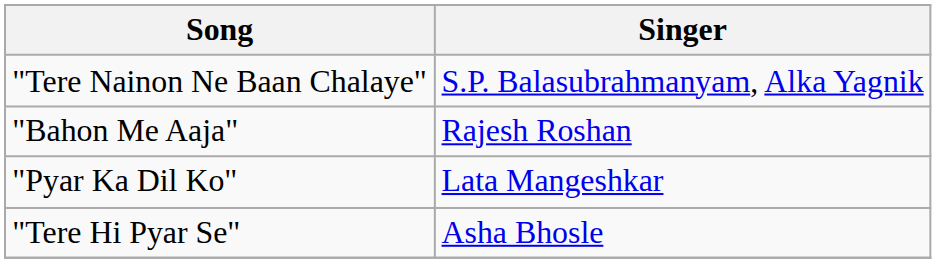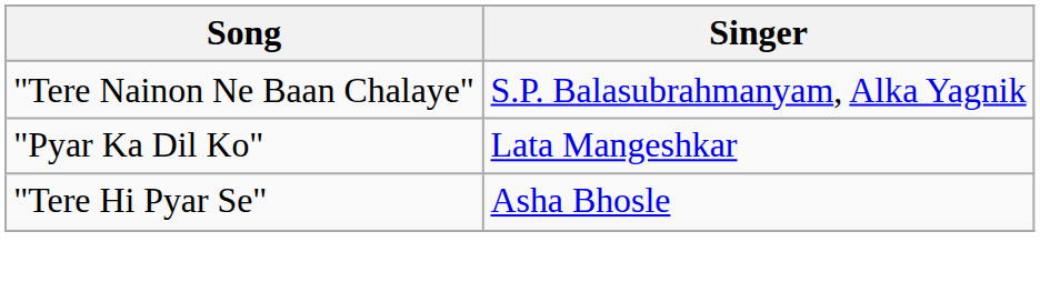 <table class="wikitable">
 <tr>
 <th>Song</th>
 <th>Singer</th>
 </tr>
 <tr>
 <td>"Tere Nainon Ne Baan Chalaye"</td>
 <td><a href='#'>S.P. Balasubrahmanyam</a>, <a href='#'>Alka Yagnik</a></td>
-</tr>
-<tr>
-<td>"Bahon Me Aaja"</td>
-<td><a href='#'>Rajesh Roshan</a></td>
 </tr>
 <tr>
 <td>"Pyar Ka Dil Ko"</td>
 <td><a href='#'>Lata Mangeshkar</a></td>
 </tr>
 <tr>
 <td>"Tere Hi Pyar Se"</td>
 <td><a href='#'>Asha Bhosle</a></td>
 </tr>
 <tr>
 </tr>
 </table>
